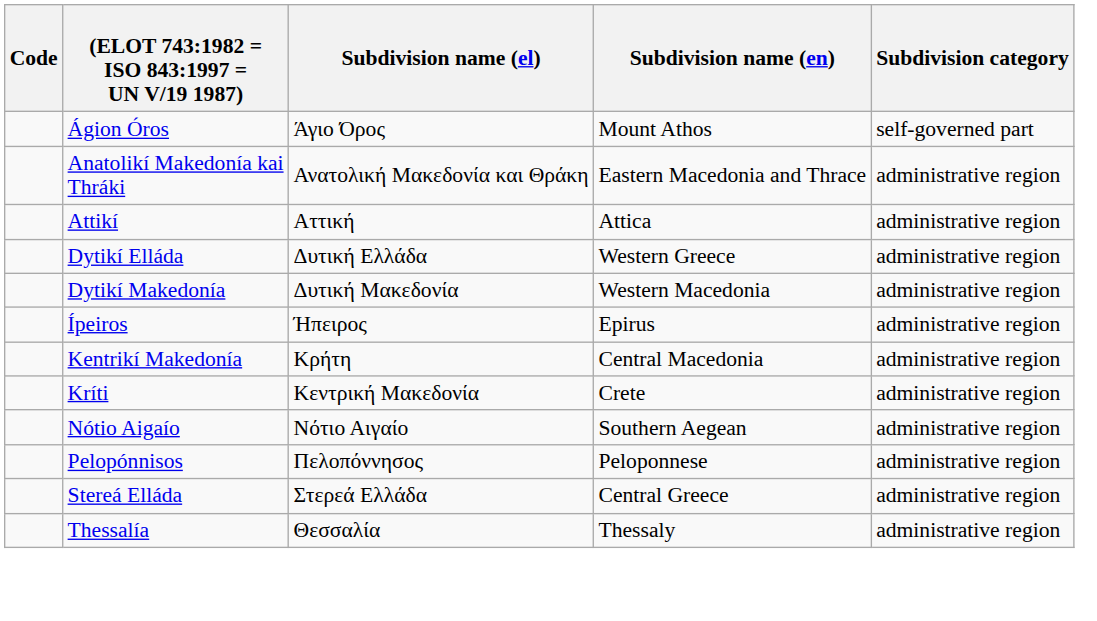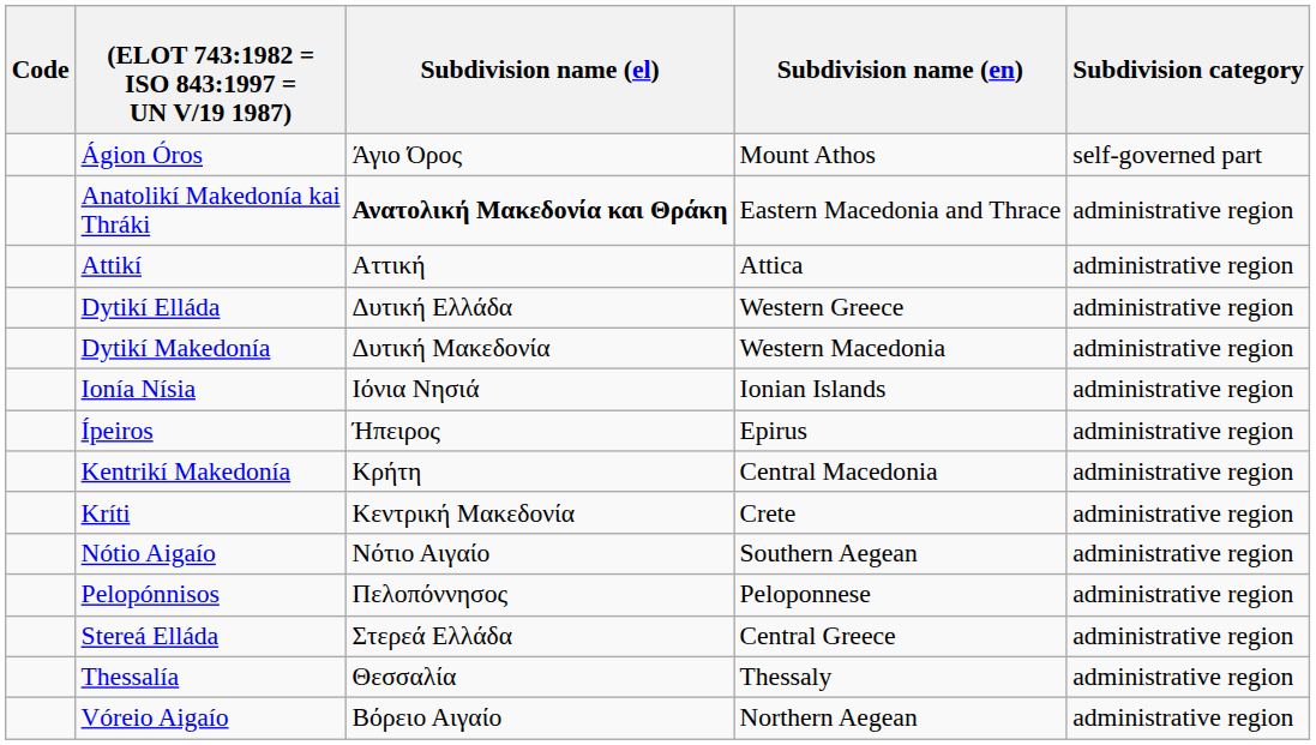 <table class="wikitable sortable">
 <tr>
 <th>Code</th>
 <th><br>(ELOT 743:1982 =<br>ISO 843:1997 =<br>UN V/19 1987)</th>
 <th>Subdivision name (<a href='#'>el</a>)<br></th>
 <th>Subdivision name (<a href='#'>en</a>)<br></th>
 <th>Subdivision category</th>
 </tr>
 <tr>
 <td></td>
 <td><a href='#'>Ágion Óros</a></td>
 <td>Άγιο Όρος</td>
 <td>Mount Athos</td>
 <td>self-governed part</td>
 </tr>
 <tr>
 <td></td>
 <td><a href='#'>Anatolikí Makedonía kai<br>Thráki</a></td>
-<td>Ανατολική Μακεδονία και Θράκη</td>
+<td><strong>Ανατολική Μακεδονία και Θράκη</strong></td>
 <td>Eastern Macedonia and Thrace</td>
 <td>administrative region</td>
 </tr>
 <tr>
 <td></td>
 <td><a href='#'>Attikí</a></td>
 <td>Αττική</td>
 <td>Attica</td>
 <td>administrative region</td>
 </tr>
 <tr>
 <td></td>
 <td><a href='#'>Dytikí Elláda</a></td>
 <td>Δυτική Ελλάδα</td>
 <td>Western Greece</td>
 <td>administrative region</td>
 </tr>
 <tr>
 <td></td>
 <td><a href='#'>Dytikí Makedonía</a></td>
 <td>Δυτική Μακεδονία</td>
 <td>Western Macedonia</td>
+<td>administrative region</td>
+</tr>
+<tr>
+<td></td>
+<td><a href='#'>Ionía Nísia</a></td>
+<td>Ιόνια Νησιά</td>
+<td>Ionian Islands</td>
 <td>administrative region</td>
 </tr>
 <tr>
 <td></td>
 <td><a href='#'>Ípeiros</a></td>
 <td>Ήπειρος</td>
 <td>Epirus</td>
 <td>administrative region</td>
 </tr>
 <tr>
 <td></td>
 <td><a href='#'>Kentrikí Makedonía</a></td>
 <td>Κρήτη</td>
 <td>Central Macedonia</td>
 <td>administrative region</td>
 </tr>
 <tr>
 <td></td>
 <td><a href='#'>Kríti</a></td>
 <td>Κεντρική Μακεδονία</td>
 <td>Crete</td>
 <td>administrative region</td>
 </tr>
 <tr>
 <td></td>
 <td><a href='#'>Nótio Aigaío</a></td>
 <td>Νότιο Αιγαίο</td>
 <td>Southern Aegean</td>
 <td>administrative region</td>
 </tr>
 <tr>
 <td></td>
 <td><a href='#'>Pelopónnisos</a></td>
 <td>Πελοπόννησος</td>
 <td>Peloponnese</td>
 <td>administrative region</td>
 </tr>
 <tr>
 <td></td>
 <td><a href='#'>Stereá Elláda</a></td>
 <td>Στερεά Ελλάδα</td>
 <td>Central Greece</td>
 <td>administrative region</td>
 </tr>
 <tr>
 <td></td>
 <td><a href='#'>Thessalía</a></td>
 <td>Θεσσαλία</td>
 <td>Thessaly</td>
 <td>administrative region</td>
 </tr>
+<tr>
+<td></td>
+<td><a href='#'>Vóreio Aigaío</a></td>
+<td>Βόρειο Αιγαίο</td>
+<td>Northern Aegean</td>
+<td>administrative region</td>
+</tr>
 </table>
